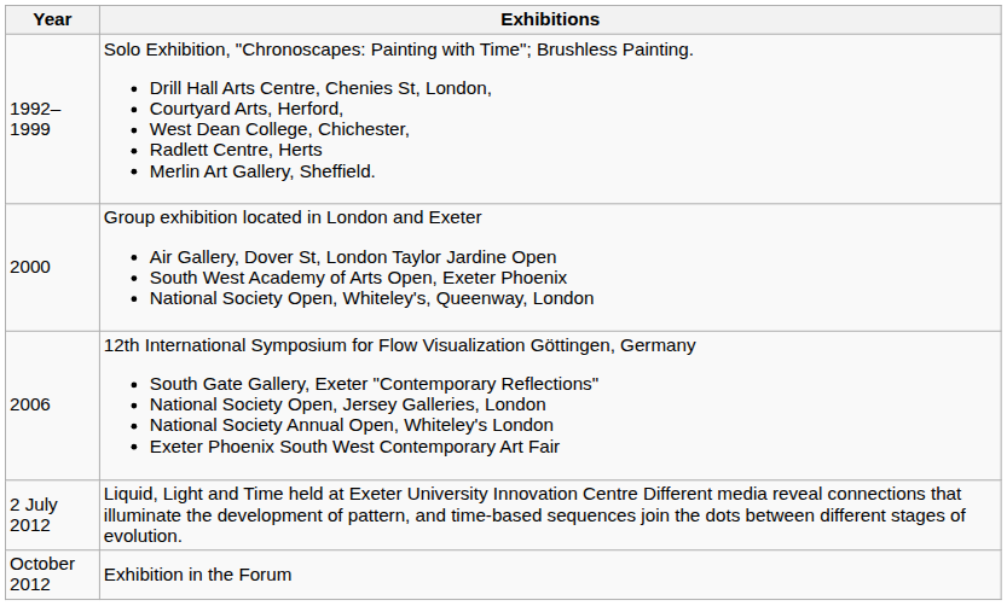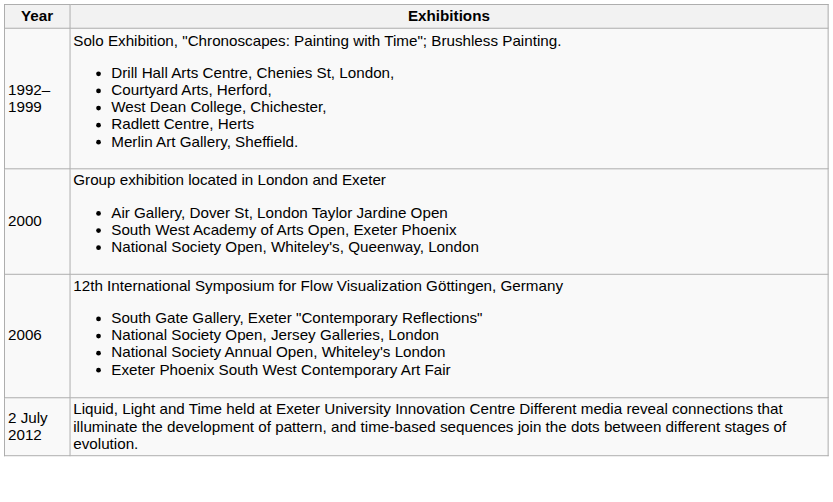 <table class="wikitable">
 <tr>
 <th>Year</th>
 <th>Exhibitions</th>
 </tr>
 <tr>
 <td>1992–1999</td>
 <td>Solo Exhibition, "Chronoscapes: Painting with Time"; Brushless Painting.<br><ul><li>Drill Hall Arts Centre, Chenies St, London,</li><li>Courtyard Arts, Herford,</li><li>West Dean College, Chichester,</li><li>Radlett Centre, Herts</li><li>Merlin Art Gallery, Sheffield.</li></ul></td>
 </tr>
 <tr>
 <td>2000</td>
 <td>Group exhibition located in London and Exeter<br><ul><li>Air Gallery, Dover St, London Taylor Jardine Open</li><li>South West Academy of Arts Open, Exeter Phoenix</li><li>National Society Open, Whiteley's, Queenway, London</li></ul></td>
 </tr>
 <tr>
 <td>2006</td>
 <td>12th International Symposium for Flow Visualization Göttingen, Germany<br><ul><li>South Gate Gallery, Exeter "Contemporary Reflections"</li><li>National Society Open, Jersey Galleries, London</li><li>National Society Annual Open, Whiteley's London</li><li>Exeter Phoenix South West Contemporary Art Fair</li></ul></td>
 </tr>
 <tr>
 <td>2 July 2012</td>
 <td>Liquid, Light and Time held at Exeter University Innovation Centre Different media reveal connections that illuminate the development of pattern, and time-based sequences join the dots between different stages of evolution.</td>
 </tr>
-<tr>
-<td>October 2012</td>
-<td>Exhibition in the Forum</td>
-</tr>
 </table>
